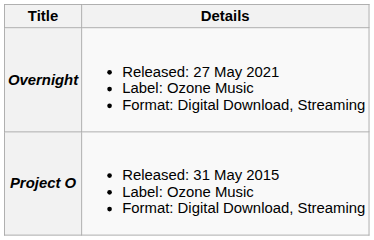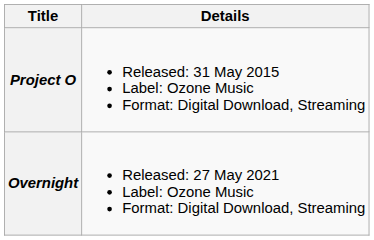 <table class="wikitable plainrowheaders">
 <tr>
 <th>Title</th>
 <th>Details</th>
 </tr>
 <tr>
+<th scope="row"><em>Project O</em></th>
+<td><br><ul><li>Released: 31 May 2015</li><li>Label: Ozone Music</li><li>Format: Digital Download, Streaming</li></ul></td>
+</tr>
+<tr>
 <th scope="row"><em>Overnight</em></th>
 <td><br><ul><li>Released: 27 May 2021</li><li>Label: Ozone Music</li><li>Format: Digital Download, Streaming</li></ul></td>
 </tr>
-<tr>
-<th scope="row"><em>Project O</em></th>
-<td><br><ul><li>Released: 31 May 2015</li><li>Label: Ozone Music</li><li>Format: Digital Download, Streaming</li></ul></td>
-</tr>
 </table>
